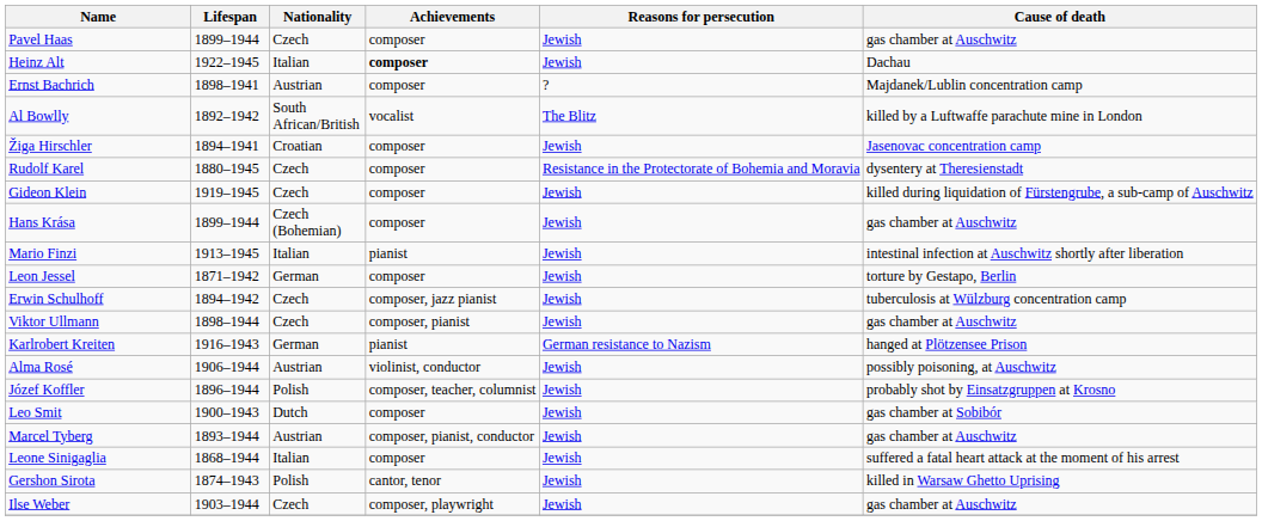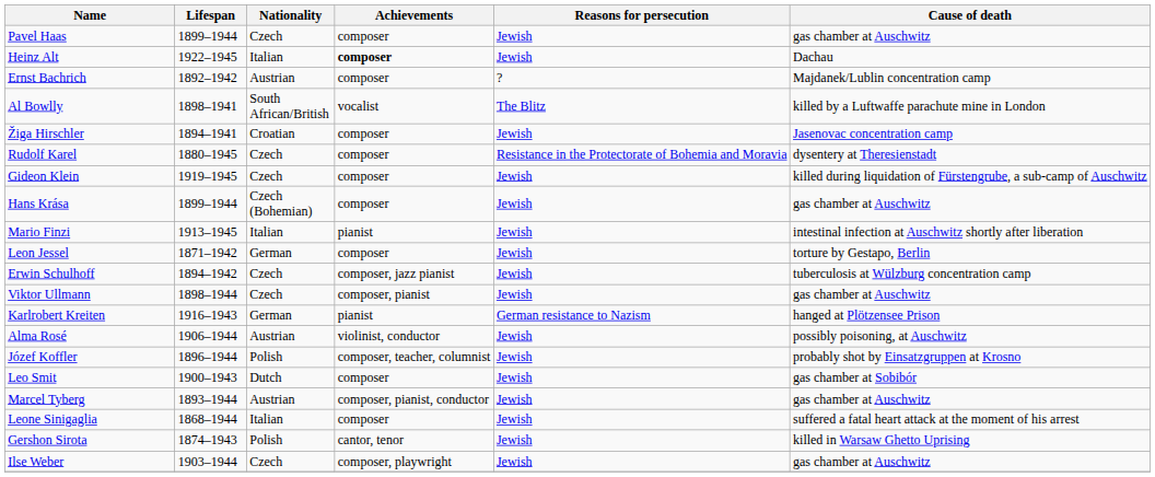 <table class="wikitable sortable">
 <tr align=left>
 <th width=200>Name</th>
 <th width=80>Lifespan</th>
 <th width=100>Nationality</th>
 <th>Achievements</th>
 <th>Reasons for persecution</th>
 <th>Cause of death</th>
 </tr>
 <tr>
 <td><a href='#'>Pavel Haas</a></td>
 <td>1899–1944</td>
 <td>Czech</td>
 <td>composer</td>
 <td><a href='#'>Jewish</a></td>
 <td>gas chamber at <a href='#'>Auschwitz</a></td>
 </tr>
 <tr>
 <td><a href='#'>Heinz Alt</a></td>
 <td>1922–1945</td>
 <td>Italian</td>
 <td><strong>composer</strong></td>
 <td><a href='#'>Jewish</a></td>
 <td>Dachau</td>
 </tr>
 <tr>
 <td><a href='#'>Ernst Bachrich</a></td>
-<td>1898–1941</td>
+<td>1892–1942</td>
 <td>Austrian</td>
 <td>composer</td>
 <td>?</td>
 <td>Majdanek/Lublin concentration camp</td>
 </tr>
 <tr>
 <td><a href='#'>Al Bowlly</a></td>
-<td>1892–1942</td>
+<td>1898–1941</td>
 <td>South African/British</td>
 <td>vocalist</td>
 <td><a href='#'>The Blitz</a></td>
 <td>killed by a Luftwaffe parachute mine in London</td>
 </tr>
 <tr>
 <td><a href='#'>Žiga Hirschler</a></td>
 <td>1894–1941</td>
 <td>Croatian</td>
 <td>composer</td>
 <td><a href='#'>Jewish</a></td>
 <td><a href='#'>Jasenovac concentration camp</a></td>
 </tr>
 <tr>
 <td><a href='#'>Rudolf Karel</a></td>
 <td>1880–1945</td>
 <td>Czech</td>
 <td>composer</td>
 <td><a href='#'>Resistance in the Protectorate of Bohemia and Moravia</a></td>
 <td>dysentery at <a href='#'>Theresienstadt</a></td>
 </tr>
 <tr>
 <td><a href='#'>Gideon Klein</a></td>
 <td>1919–1945</td>
 <td>Czech</td>
 <td>composer</td>
 <td><a href='#'>Jewish</a></td>
 <td>killed during liquidation of <a href='#'>Fürstengrube</a>, a sub-camp of <a href='#'>Auschwitz</a></td>
 </tr>
 <tr>
 <td><a href='#'>Hans Krása</a></td>
 <td>1899–1944</td>
 <td>Czech (Bohemian)</td>
 <td>composer</td>
 <td><a href='#'>Jewish</a></td>
 <td>gas chamber at <a href='#'>Auschwitz</a></td>
 </tr>
 <tr>
 <td><a href='#'>Mario Finzi</a></td>
 <td>1913–1945</td>
 <td>Italian</td>
 <td>pianist</td>
 <td><a href='#'>Jewish</a></td>
 <td>intestinal infection at <a href='#'>Auschwitz</a> shortly after liberation</td>
 </tr>
 <tr>
 <td><a href='#'>Leon Jessel</a></td>
 <td>1871–1942</td>
 <td>German</td>
 <td>composer</td>
 <td><a href='#'>Jewish</a></td>
 <td>torture by Gestapo, <a href='#'>Berlin</a></td>
 </tr>
 <tr>
 <td><a href='#'>Erwin Schulhoff</a></td>
 <td>1894–1942</td>
 <td>Czech</td>
 <td>composer, jazz pianist</td>
 <td><a href='#'>Jewish</a></td>
 <td>tuberculosis at <a href='#'>Wülzburg</a> concentration camp</td>
 </tr>
 <tr>
 <td><a href='#'>Viktor Ullmann</a></td>
 <td>1898–1944</td>
 <td>Czech</td>
 <td>composer, pianist</td>
 <td><a href='#'>Jewish</a></td>
 <td>gas chamber at <a href='#'>Auschwitz</a></td>
 </tr>
 <tr>
 <td><a href='#'>Karlrobert Kreiten</a></td>
 <td>1916–1943</td>
 <td>German</td>
 <td>pianist</td>
 <td><a href='#'>German resistance to Nazism</a></td>
 <td>hanged at <a href='#'>Plötzensee Prison</a></td>
 </tr>
 <tr>
 <td><a href='#'>Alma Rosé</a></td>
 <td>1906–1944</td>
 <td>Austrian</td>
 <td>violinist, conductor</td>
 <td><a href='#'>Jewish</a></td>
 <td>possibly poisoning, at <a href='#'>Auschwitz</a></td>
 </tr>
 <tr>
 <td><a href='#'>Józef Koffler</a></td>
 <td>1896–1944</td>
 <td>Polish</td>
 <td>composer, teacher, columnist</td>
 <td><a href='#'>Jewish</a></td>
 <td>probably shot by <a href='#'>Einsatzgruppen</a> at <a href='#'>Krosno</a></td>
 </tr>
 <tr>
 <td><a href='#'>Leo Smit</a></td>
 <td>1900–1943</td>
 <td>Dutch</td>
 <td>composer</td>
 <td><a href='#'>Jewish</a></td>
 <td>gas chamber at <a href='#'>Sobibór</a></td>
 </tr>
 <tr>
 <td><a href='#'>Marcel Tyberg</a></td>
 <td>1893–1944</td>
 <td>Austrian</td>
 <td>composer, pianist, conductor</td>
 <td><a href='#'>Jewish</a></td>
 <td>gas chamber at <a href='#'>Auschwitz</a></td>
 </tr>
 <tr>
 <td><a href='#'>Leone Sinigaglia</a></td>
 <td>1868–1944</td>
 <td>Italian</td>
 <td>composer</td>
 <td><a href='#'>Jewish</a></td>
 <td>suffered a fatal heart attack at the moment of his arrest</td>
 </tr>
 <tr>
 <td><a href='#'>Gershon Sirota</a></td>
 <td>1874–1943</td>
 <td>Polish</td>
 <td>cantor, tenor</td>
 <td><a href='#'>Jewish</a></td>
 <td>killed in <a href='#'>Warsaw Ghetto Uprising</a></td>
 </tr>
 <tr>
 <td><a href='#'>Ilse Weber</a></td>
 <td>1903–1944</td>
 <td>Czech</td>
 <td>composer, playwright</td>
 <td><a href='#'>Jewish</a></td>
 <td>gas chamber at <a href='#'>Auschwitz</a></td>
 </tr>
 <tr>
 </tr>
 </table>
